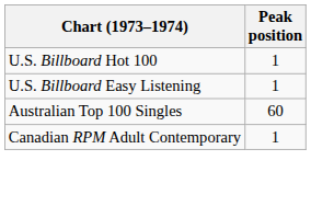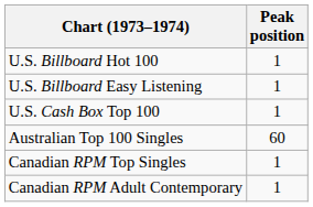 <table class="wikitable sortable">
 <tr>
 <th>Chart (1973–1974)</th>
 <th>Peak<br>position</th>
 </tr>
 <tr>
 <td>U.S. <em>Billboard</em> Hot 100</td>
 <td style="text-align:center;">1</td>
 </tr>
 <tr>
 <td>U.S. <em>Billboard</em> Easy Listening</td>
 <td style="text-align:center;">1</td>
 </tr>
 <tr>
+<td>U.S. <em>Cash Box</em> Top 100</td>
+<td style="text-align:center;">1</td>
+</tr>
+<tr>
 <td>Australian Top 100 Singles</td>
 <td style="text-align:center;">60</td>
+</tr>
+<tr>
+<td>Canadian <em>RPM</em> Top Singles</td>
+<td style="text-align:center;">1</td>
 </tr>
 <tr>
 <td>Canadian <em>RPM</em> Adult Contemporary</td>
 <td style="text-align:center;">1</td>
 </tr>
 </table>
